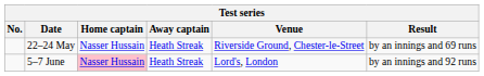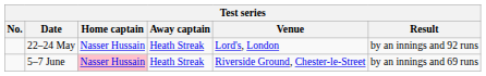 <table class="wikitable">
 <tr>
 <th colspan="9">Test series</th>
 </tr>
 <tr>
 <th>No.</th>
 <th>Date</th>
 <th>Home captain</th>
 <th>Away captain</th>
 <th>Venue</th>
 <th>Result</th>
 </tr>
 <tr>
 <td></td>
 <td>22–24 May</td>
 <td><a href='#'>Nasser Hussain</a></td>
 <td><a href='#'>Heath Streak</a></td>
-<td><a href='#'>Riverside Ground</a>, <a href='#'>Chester-le-Street</a></td>
-<td> by an innings and 69 runs</td>
+<td><a href='#'>Lord's</a>, <a href='#'>London</a></td>
+<td> by an innings and 92 runs</td>
 </tr>
 <tr>
 <td></td>
 <td>5–7 June</td>
 <td style="background: pink;"><a href='#'>Nasser Hussain</a></td>
 <td><a href='#'>Heath Streak</a></td>
-<td><a href='#'>Lord's</a>, <a href='#'>London</a></td>
-<td> by an innings and 92 runs</td>
+<td><a href='#'>Riverside Ground</a>, <a href='#'>Chester-le-Street</a></td>
+<td> by an innings and 69 runs</td>
 </tr>
 </table>
